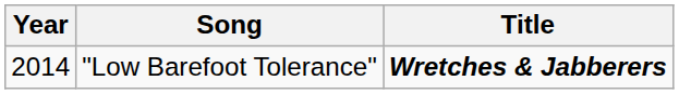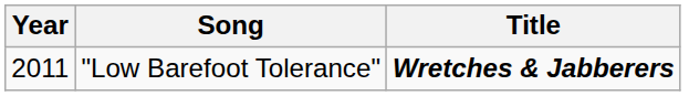 <table class="wikitable">
 <tr>
 <th>Year</th>
 <th>Song</th>
 <th>Title</th>
 </tr>
 <tr>
-<td>2014</td>
+<td>2011</td>
 <td>"Low Barefoot Tolerance"</td>
 <td><strong><em>Wretches & Jabberers</em></strong></td>
 </tr>
 </table>
